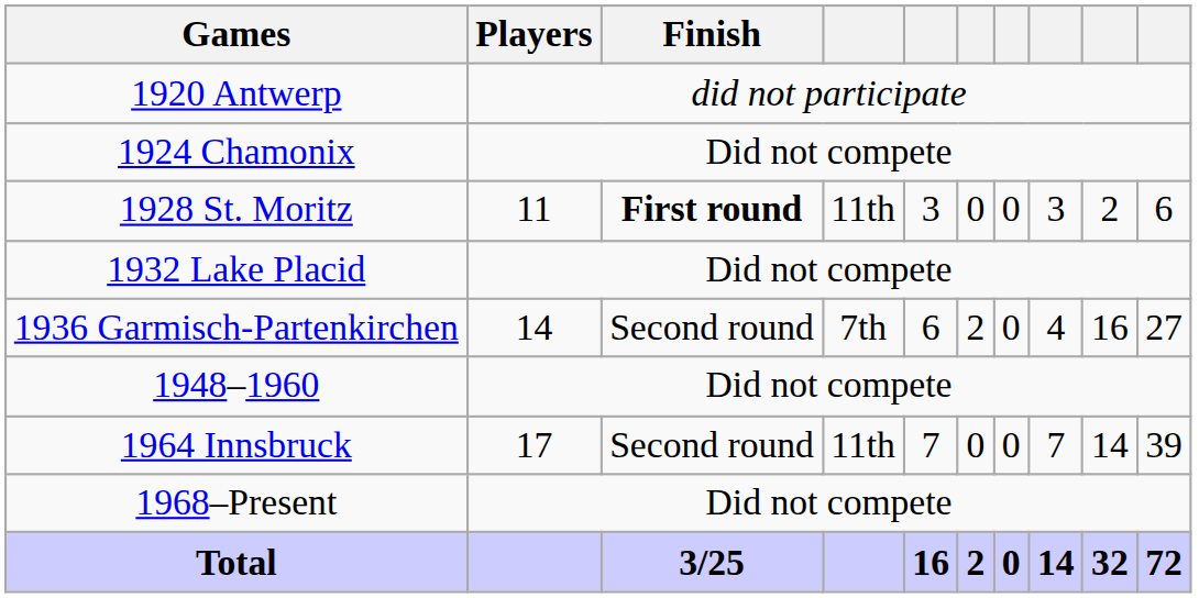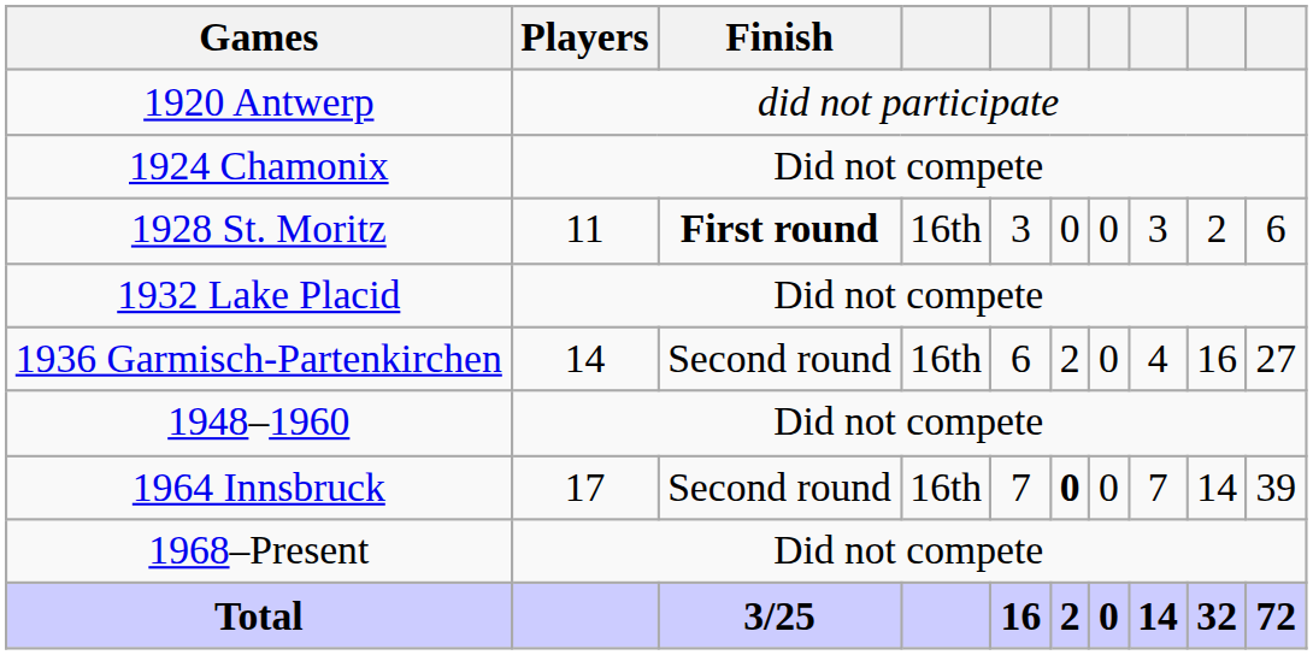 <table class="wikitable sortable collapsible collapsed">
 <tr>
 <th>Games</th>
 <th>Players</th>
 <th>Finish</th>
 <th></th>
 <th></th>
 <th></th>
 <th></th>
 <th></th>
 <th></th>
 <th></th>
 </tr>
 <tr align=center>
 <td><a href='#'>1920 Antwerp</a></td>
 <td colspan=10><em>did not participate</em></td>
 </tr>
 <tr align=center>
 <td><a href='#'>1924 Chamonix</a></td>
 <td colspan=10>Did not compete</td>
 </tr>
 <tr align=center>
 <td><a href='#'>1928 St. Moritz</a></td>
 <td>11</td>
 <td><strong>First round</strong></td>
-<td>11th</td>
+<td>16th</td>
 <td>3</td>
 <td>0</td>
 <td>0</td>
 <td>3</td>
 <td>2</td>
 <td>6</td>
 </tr>
 <tr align=center>
 <td><a href='#'>1932 Lake Placid</a></td>
 <td colspan=10>Did not compete</td>
 </tr>
 <tr align=center>
 <td><a href='#'>1936 Garmisch-Partenkirchen</a></td>
 <td>14</td>
 <td>Second round</td>
-<td>7th</td>
+<td>16th</td>
 <td>6</td>
 <td>2</td>
 <td>0</td>
 <td>4</td>
 <td>16</td>
 <td>27</td>
 </tr>
 <tr align=center>
 <td><a href='#'>1948</a>–<a href='#'>1960</a></td>
 <td colspan=11>Did not compete</td>
 </tr>
 <tr align=center>
 <td><a href='#'>1964 Innsbruck</a></td>
 <td>17</td>
 <td>Second round</td>
-<td>11th</td>
+<td>16th</td>
 <td>7</td>
-<td>0</td>
+<td><strong>0</strong></td>
 <td>0</td>
 <td>7</td>
 <td>14</td>
 <td>39</td>
 </tr>
 <tr align=center>
 <td><a href='#'>1968</a>–Present</td>
 <td colspan=10>Did not compete</td>
 </tr>
 <tr style="text-align:center; background-color:#ccf;">
 <td><strong>Total</strong></td>
 <td></td>
 <td><strong>3/25</strong></td>
 <td></td>
 <td><strong>16</strong></td>
 <td><strong>2</strong></td>
 <td><strong>0</strong></td>
 <td><strong>14</strong></td>
 <td><strong>32</strong></td>
 <td><strong>72</strong></td>
 </tr>
 </table>
